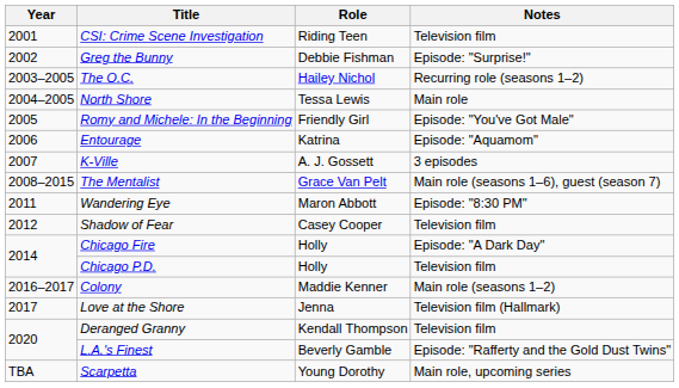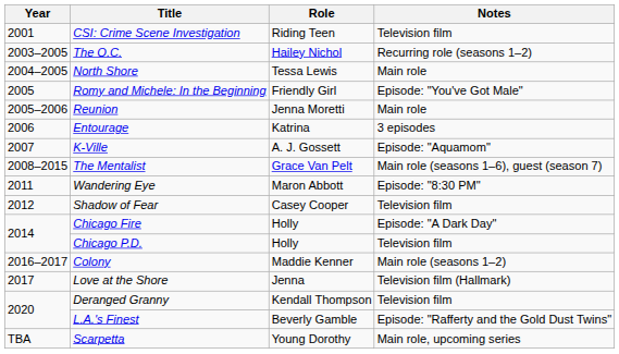 <table class="wikitable sortable">
 <tr>
 <th>Year</th>
 <th>Title</th>
 <th>Role</th>
 <th class="unsortable">Notes</th>
 </tr>
 <tr>
 <td>2001</td>
 <td><em><a href='#'>CSI: Crime Scene Investigation</a></em></td>
 <td>Riding Teen</td>
 <td>Television film</td>
-</tr>
-<tr>
-<td>2002</td>
-<td><em><a href='#'>Greg the Bunny</a></em></td>
-<td>Debbie Fishman</td>
-<td>Episode: "Surprise!"</td>
 </tr>
 <tr>
 <td>2003–2005</td>
 <td data-sort-value="O.C., The"><em><a href='#'>The O.C.</a></em></td>
 <td><a href='#'>Hailey Nichol</a></td>
 <td>Recurring role (seasons 1–2)</td>
 </tr>
 <tr>
 <td>2004–2005</td>
 <td><em><a href='#'>North Shore</a></em></td>
 <td>Tessa Lewis</td>
 <td>Main role</td>
 </tr>
 <tr>
 <td>2005</td>
 <td><em><a href='#'>Romy and Michele: In the Beginning</a></em></td>
 <td>Friendly Girl</td>
 <td>Episode: "You've Got Male"</td>
 </tr>
 <tr>
+<td>2005–2006</td>
+<td><em><a href='#'>Reunion</a></em></td>
+<td>Jenna Moretti</td>
+<td>Main role</td>
+</tr>
+<tr>
 <td>2006</td>
 <td><em><a href='#'>Entourage</a></em></td>
 <td>Katrina</td>
-<td>Episode: "Aquamom"</td>
+<td>3 episodes</td>
 </tr>
 <tr>
 <td>2007</td>
 <td><em><a href='#'>K-Ville</a></em></td>
 <td>A. J. Gossett</td>
-<td>3 episodes</td>
+<td>Episode: "Aquamom"</td>
 </tr>
 <tr>
 <td>2008–2015</td>
 <td data-sort-value="Mentalist, The"><em><a href='#'>The Mentalist</a></em></td>
 <td><a href='#'>Grace Van Pelt</a></td>
 <td>Main role (seasons 1–6), guest (season 7)</td>
 </tr>
 <tr>
 <td>2011</td>
 <td><em>Wandering Eye</em></td>
 <td>Maron Abbott</td>
 <td>Episode: "8:30 PM"</td>
 </tr>
 <tr>
 <td>2012</td>
 <td><em>Shadow of Fear</em></td>
 <td>Casey Cooper</td>
 <td>Television film</td>
 </tr>
 <tr>
 <td rowspan="2">2014</td>
 <td><em><a href='#'>Chicago Fire</a></em></td>
 <td>Holly</td>
 <td>Episode: "A Dark Day"</td>
 </tr>
 <tr>
 <td><em><a href='#'>Chicago P.D.</a></em></td>
 <td>Holly</td>
 <td>Television film</td>
 </tr>
 <tr>
 <td>2016–2017</td>
 <td><em><a href='#'>Colony</a></em></td>
 <td>Maddie Kenner</td>
 <td>Main role (seasons 1–2)</td>
 </tr>
 <tr>
 <td>2017</td>
 <td><em>Love at the Shore</em></td>
 <td>Jenna</td>
 <td>Television film (Hallmark)</td>
 </tr>
 <tr>
 <td rowspan="2">2020</td>
 <td><em>Deranged Granny</em></td>
 <td>Kendall Thompson</td>
 <td>Television film</td>
 </tr>
 <tr>
 <td><em><a href='#'>L.A.'s Finest</a></em></td>
 <td>Beverly Gamble</td>
 <td>Episode: "Rafferty and the Gold Dust Twins"</td>
 </tr>
 <tr>
 <td>TBA</td>
 <td><a href='#'><em>Scarpetta</em></a></td>
 <td>Young Dorothy</td>
 <td>Main role, upcoming series</td>
 </tr>
 </table>
